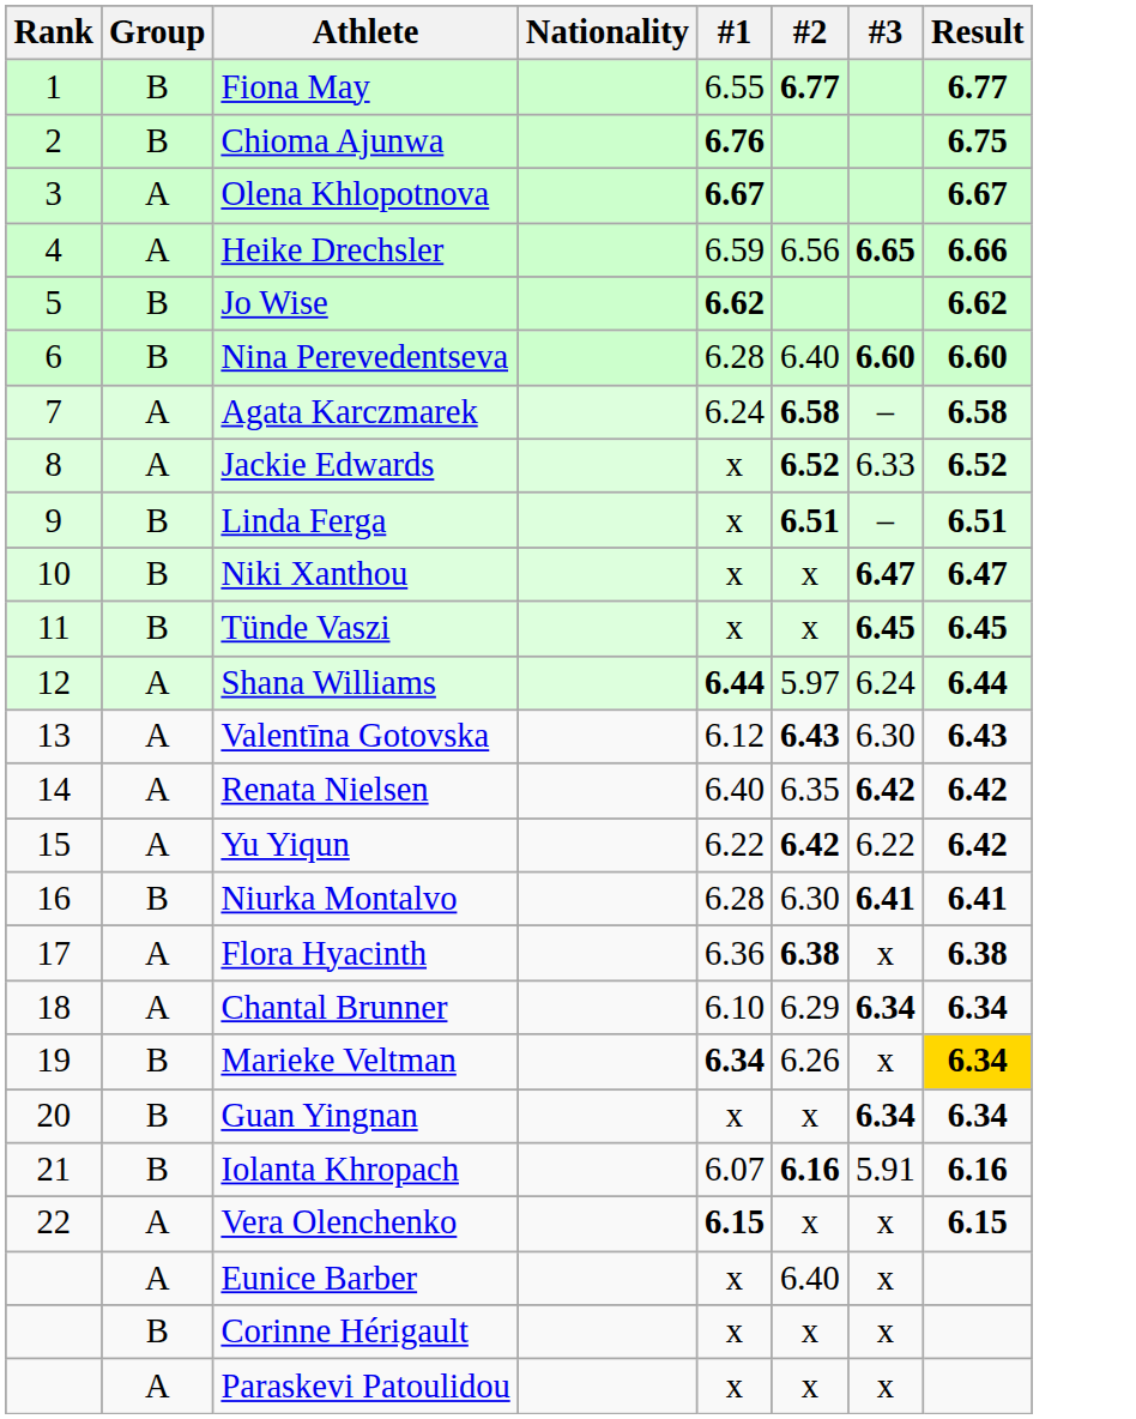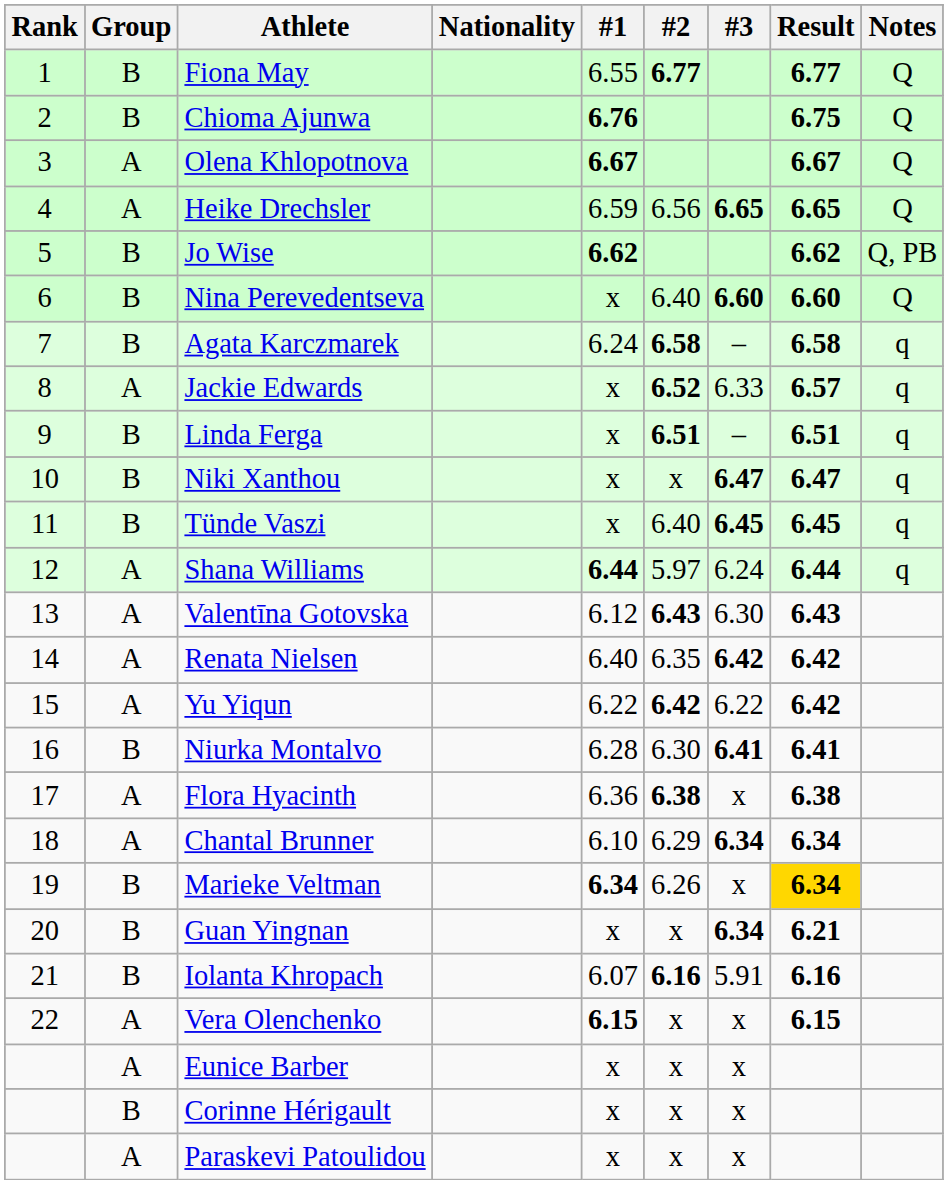 <table class="wikitable sortable" style="text-align:center">
 <tr>
 <th>Rank</th>
 <th>Group</th>
 <th>Athlete</th>
 <th>Nationality</th>
 <th>#1</th>
 <th>#2</th>
 <th>#3</th>
 <th>Result</th>
+<th>Notes</th>
 </tr>
 <tr bgcolor=ccffcc>
 <td>1</td>
 <td>B</td>
 <td align=left><a href='#'>Fiona May</a></td>
 <td align=left></td>
 <td>6.55</td>
 <td><strong>6.77</strong></td>
 <td></td>
 <td><strong>6.77</strong></td>
+<td>Q</td>
 </tr>
 <tr bgcolor=ccffcc>
 <td>2</td>
 <td>B</td>
 <td align=left><a href='#'>Chioma Ajunwa</a></td>
 <td align=left></td>
 <td><strong>6.76</strong></td>
 <td></td>
 <td></td>
 <td><strong>6.75</strong></td>
+<td>Q</td>
 </tr>
 <tr bgcolor=ccffcc>
 <td>3</td>
 <td>A</td>
 <td align=left><a href='#'>Olena Khlopotnova</a></td>
 <td align=left></td>
 <td><strong>6.67</strong></td>
 <td></td>
 <td></td>
 <td><strong>6.67</strong></td>
+<td>Q</td>
 </tr>
 <tr bgcolor=ccffcc>
 <td>4</td>
 <td>A</td>
 <td align=left><a href='#'>Heike Drechsler</a></td>
 <td align=left></td>
 <td>6.59</td>
 <td>6.56</td>
 <td><strong>6.65</strong></td>
-<td><strong>6.66</strong></td>
+<td><strong>6.65</strong></td>
+<td>Q</td>
 </tr>
 <tr bgcolor=ccffcc>
 <td>5</td>
 <td>B</td>
 <td align=left><a href='#'>Jo Wise</a></td>
 <td align=left></td>
 <td><strong>6.62</strong></td>
 <td></td>
 <td></td>
 <td><strong>6.62</strong></td>
+<td>Q, PB</td>
 </tr>
 <tr bgcolor=ccffcc>
 <td>6</td>
 <td>B</td>
 <td align=left><a href='#'>Nina Perevedentseva</a></td>
 <td align=left></td>
-<td>6.28</td>
+<td>x</td>
 <td>6.40</td>
 <td><strong>6.60</strong></td>
 <td><strong>6.60</strong></td>
+<td>Q</td>
 </tr>
 <tr bgcolor=ddffdd>
 <td>7</td>
-<td>A</td>
+<td>B</td>
 <td align=left><a href='#'>Agata Karczmarek</a></td>
 <td align=left></td>
 <td>6.24</td>
 <td><strong>6.58</strong></td>
 <td>–</td>
 <td><strong>6.58</strong></td>
+<td>q</td>
 </tr>
 <tr bgcolor=ddffdd>
 <td>8</td>
 <td>A</td>
 <td align=left><a href='#'>Jackie Edwards</a></td>
 <td align=left></td>
 <td>x</td>
 <td><strong>6.52</strong></td>
 <td>6.33</td>
-<td><strong>6.52</strong></td>
+<td><strong>6.57</strong></td>
+<td>q</td>
 </tr>
 <tr bgcolor=ddffdd>
 <td>9</td>
 <td>B</td>
 <td align=left><a href='#'>Linda Ferga</a></td>
 <td align=left></td>
 <td>x</td>
 <td><strong>6.51</strong></td>
 <td>–</td>
 <td><strong>6.51</strong></td>
+<td>q</td>
 </tr>
 <tr bgcolor=ddffdd>
 <td>10</td>
 <td>B</td>
 <td align=left><a href='#'>Niki Xanthou</a></td>
 <td align=left></td>
 <td>x</td>
 <td>x</td>
 <td><strong>6.47</strong></td>
 <td><strong>6.47</strong></td>
+<td>q</td>
 </tr>
 <tr bgcolor=ddffdd>
 <td>11</td>
 <td>B</td>
 <td align=left><a href='#'>Tünde Vaszi</a></td>
 <td align=left></td>
 <td>x</td>
-<td>x</td>
+<td>6.40</td>
 <td><strong>6.45</strong></td>
 <td><strong>6.45</strong></td>
+<td>q</td>
 </tr>
 <tr bgcolor=ddffdd>
 <td>12</td>
 <td>A</td>
 <td align=left><a href='#'>Shana Williams</a></td>
 <td align=left></td>
 <td><strong>6.44</strong></td>
 <td>5.97</td>
 <td>6.24</td>
 <td><strong>6.44</strong></td>
+<td>q</td>
 </tr>
 <tr>
 <td>13</td>
 <td>A</td>
 <td align=left><a href='#'>Valentīna Gotovska</a></td>
 <td align=left></td>
 <td>6.12</td>
 <td><strong>6.43</strong></td>
 <td>6.30</td>
 <td><strong>6.43</strong></td>
+<td></td>
 </tr>
 <tr>
 <td>14</td>
 <td>A</td>
 <td align=left><a href='#'>Renata Nielsen</a></td>
 <td align=left></td>
 <td>6.40</td>
 <td>6.35</td>
 <td><strong>6.42</strong></td>
 <td><strong>6.42</strong></td>
+<td></td>
 </tr>
 <tr>
 <td>15</td>
 <td>A</td>
 <td align=left><a href='#'>Yu Yiqun</a></td>
 <td align=left></td>
 <td>6.22</td>
 <td><strong>6.42</strong></td>
 <td>6.22</td>
 <td><strong>6.42</strong></td>
+<td></td>
 </tr>
 <tr>
 <td>16</td>
 <td>B</td>
 <td align=left><a href='#'>Niurka Montalvo</a></td>
 <td align=left></td>
 <td>6.28</td>
 <td>6.30</td>
 <td><strong>6.41</strong></td>
 <td><strong>6.41</strong></td>
+<td></td>
 </tr>
 <tr>
 <td>17</td>
 <td>A</td>
 <td align=left><a href='#'>Flora Hyacinth</a></td>
 <td align=left></td>
 <td>6.36</td>
 <td><strong>6.38</strong></td>
 <td>x</td>
 <td><strong>6.38</strong></td>
+<td></td>
 </tr>
 <tr>
 <td>18</td>
 <td>A</td>
 <td align=left><a href='#'>Chantal Brunner</a></td>
 <td align=left></td>
 <td>6.10</td>
 <td>6.29</td>
 <td><strong>6.34</strong></td>
 <td><strong>6.34</strong></td>
+<td></td>
 </tr>
 <tr>
 <td>19</td>
 <td>B</td>
 <td align=left><a href='#'>Marieke Veltman</a></td>
 <td align=left></td>
 <td><strong>6.34</strong></td>
 <td>6.26</td>
 <td>x</td>
 <td style="background: gold;"><strong>6.34</strong></td>
+<td></td>
 </tr>
 <tr>
 <td>20</td>
 <td>B</td>
 <td align=left><a href='#'>Guan Yingnan</a></td>
 <td align=left></td>
 <td>x</td>
 <td>x</td>
 <td><strong>6.34</strong></td>
-<td><strong>6.34</strong></td>
+<td><strong>6.21</strong></td>
+<td></td>
 </tr>
 <tr>
 <td>21</td>
 <td>B</td>
 <td align=left><a href='#'>Iolanta Khropach</a></td>
 <td align=left></td>
 <td>6.07</td>
 <td><strong>6.16</strong></td>
 <td>5.91</td>
 <td><strong>6.16</strong></td>
+<td></td>
 </tr>
 <tr>
 <td>22</td>
 <td>A</td>
 <td align=left><a href='#'>Vera Olenchenko</a></td>
 <td align=left></td>
 <td><strong>6.15</strong></td>
 <td>x</td>
 <td>x</td>
 <td><strong>6.15</strong></td>
+<td></td>
 </tr>
 <tr>
 <td></td>
 <td>A</td>
 <td align=left><a href='#'>Eunice Barber</a></td>
 <td align=left></td>
 <td>x</td>
-<td>6.40</td>
+<td>x</td>
 <td>x</td>
 <td><strong></strong></td>
+<td></td>
 </tr>
 <tr>
 <td></td>
 <td>B</td>
 <td align=left><a href='#'>Corinne Hérigault</a></td>
 <td align=left></td>
 <td>x</td>
 <td>x</td>
 <td>x</td>
 <td><strong></strong></td>
+<td></td>
 </tr>
 <tr>
 <td></td>
 <td>A</td>
 <td align=left><a href='#'>Paraskevi Patoulidou</a></td>
 <td align=left></td>
 <td>x</td>
 <td>x</td>
 <td>x</td>
 <td><strong></strong></td>
+<td></td>
 </tr>
 </table>
